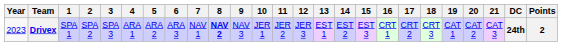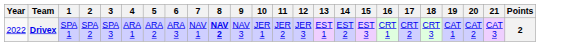 <table class="wikitable" style="text-align:center; font-size:85%">
 <tr>
 <th>Year</th>
 <th>Team</th>
 <th>1</th>
 <th>2</th>
 <th>3</th>
 <th>4</th>
 <th>5</th>
 <th>6</th>
 <th>7</th>
 <th>8</th>
 <th>9</th>
 <th>10</th>
 <th>11</th>
 <th>12</th>
 <th>13</th>
 <th>14</th>
 <th>15</th>
 <th>16</th>
 <th>17</th>
 <th>18</th>
 <th>19</th>
 <th>20</th>
 <th>21</th>
-<th>DC</th>
 <th>Points</th>
 </tr>
 <tr>
-<td><a href='#'>2023</a></td>
+<td><a href='#'>2022</a></td>
 <th><a href='#'>Drivex</a></th>
 <td style="background:#CFCFFF;"><a href='#'>SPA<br>1</a><br></td>
 <td style="background:#CFCFFF;"><a href='#'>SPA<br>2</a><br></td>
 <td style="background:#CFCFFF;"><a href='#'>SPA<br>3</a><br></td>
 <td style="background:#CFCFFF;"><a href='#'>ARA<br>1</a><br></td>
 <td style="background:#CFCFFF;"><a href='#'>ARA<br>2</a><br></td>
 <td style="background:#CFCFFF;"><a href='#'>ARA<br>3</a><br></td>
 <td style="background:#CFCFFF;"><a href='#'>NAV<br>1</a><br></td>
 <td style="background:#CFCFFF;"><strong><a href='#'>NAV<br>2</a><br></strong></td>
 <td style="background:#CFCFFF;"><a href='#'>NAV<br>3</a><br></td>
 <td style="background:#CFCFFF;"><a href='#'>JER<br>1</a><br></td>
 <td style="background:#CFCFFF;"><a href='#'>JER<br>2</a><br></td>
 <td style="background:#CFCFFF;"><a href='#'>JER<br>3</a><br></td>
 <td style="background:#EFCFFF;"><a href='#'>EST<br>1</a><br></td>
 <td style="background:#CFCFFF;"><a href='#'>EST<br>2</a><br></td>
 <td style="background:#EFCFFF;"><a href='#'>EST<br>3</a><br></td>
 <td style="background:#DFFFDF;"><a href='#'>CRT<br>1</a><br></td>
 <td style="background:#CFCFFF;"><a href='#'>CRT<br>2</a><br></td>
 <td style="background:#DFFFDF;"><a href='#'>CRT<br>3</a><br></td>
 <td style="background:#CFCFFF;"><a href='#'>CAT<br>1</a><br></td>
 <td style="background:#CFCFFF;"><a href='#'>CAT<br>2</a><br></td>
 <td style="background:#EFCFFF;"><a href='#'>CAT<br>3</a><br></td>
-<th>24th</th>
 <th>2</th>
 </tr>
 </table>
